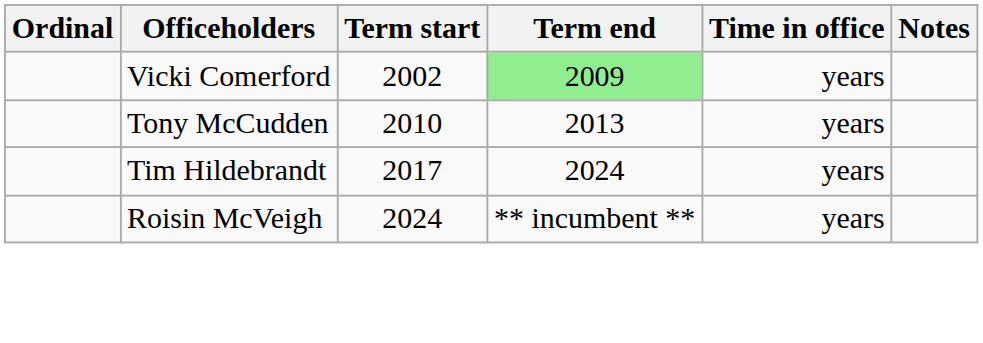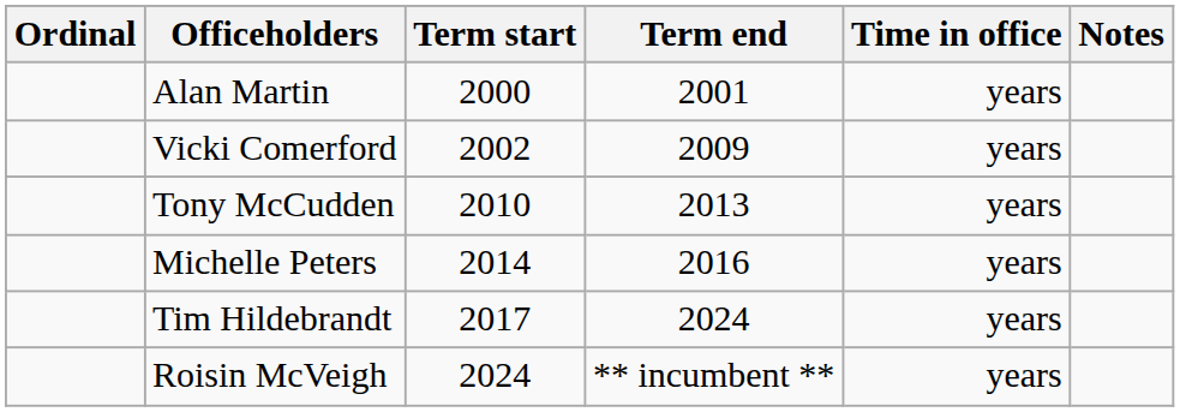 <table class="wikitable sortable">
 <tr>
 <th>Ordinal</th>
 <th>Officeholders</th>
 <th>Term start</th>
 <th>Term end</th>
 <th>Time in office</th>
 <th>Notes</th>
 </tr>
 <tr>
 <td align=center></td>
+<td>Alan Martin</td>
+<td align=center>2000</td>
+<td align=center>2001</td>
+<td align=right> years</td>
+<td></td>
+</tr>
+<tr>
+<td align=center></td>
 <td>Vicki Comerford</td>
 <td align=center>2002</td>
-<td align=center style="background: lightgreen;">2009</td>
+<td align=center>2009</td>
 <td align=right> years</td>
 <td></td>
 </tr>
 <tr>
 <td align=center></td>
 <td>Tony McCudden</td>
 <td align=center>2010</td>
 <td align=center>2013</td>
+<td align=right> years</td>
+<td></td>
+</tr>
+<tr>
+<td align=center></td>
+<td>Michelle Peters</td>
+<td align=center>2014</td>
+<td align=center>2016</td>
 <td align=right> years</td>
 <td></td>
 </tr>
 <tr>
 <td align=center></td>
 <td>Tim Hildebrandt</td>
 <td align=center>2017</td>
 <td align=center>2024</td>
 <td align=right> years</td>
 <td></td>
 </tr>
 <tr>
 <td align=center></td>
 <td>Roisin McVeigh</td>
 <td align=center>2024</td>
 <td align=center>** incumbent **</td>
 <td align=right> years</td>
 <td></td>
 </tr>
 </table>
